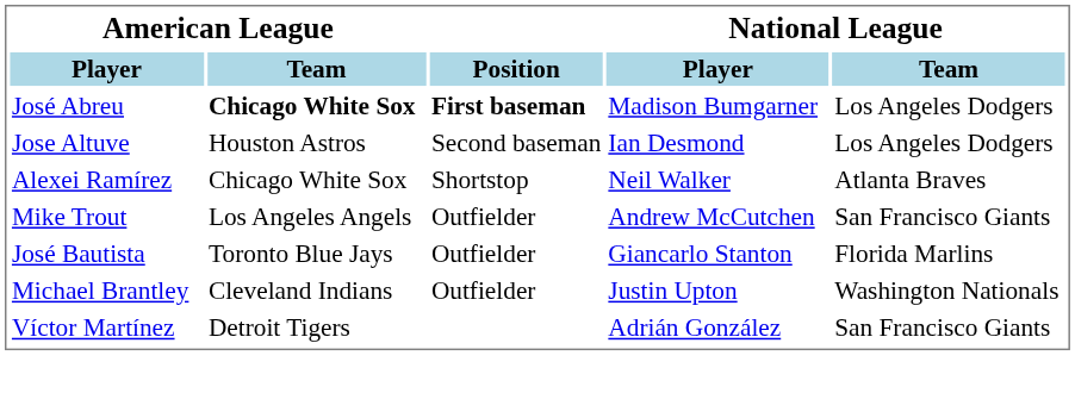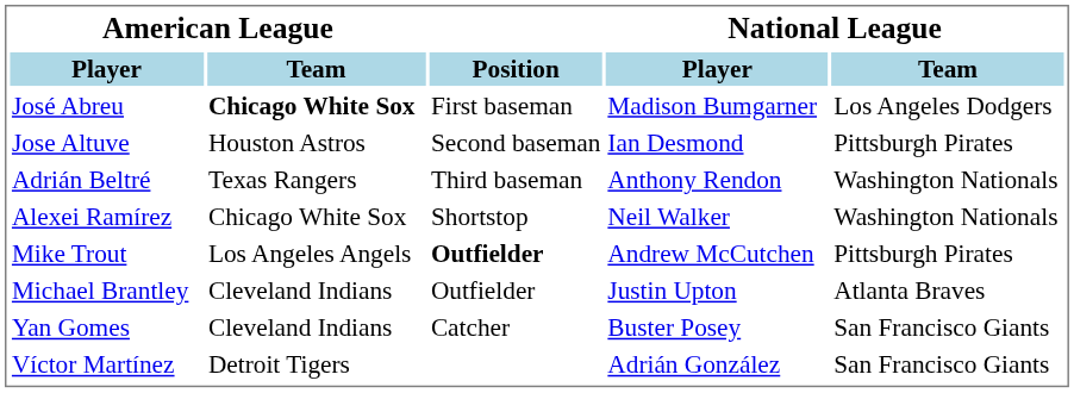 <table cellpadding="1"  style="width:auto; font-size:90%; border:1px solid gray;">
 <tr style="text-align:center; font-size:larger;">
 <th colspan=2>American League</th>
 <th></th>
 <th colspan=2>National League</th>
 </tr>
 <tr style="background:lightblue;">
 <th>Player</th>
 <th>Team</th>
 <th>Position</th>
 <th>Player</th>
 <th>Team</th>
 </tr>
 <tr>
 <td><a href='#'>José Abreu</a></td>
 <td><strong>Chicago White Sox</strong></td>
-<td><strong>First baseman</strong></td>
+<td>First baseman</td>
 <td><a href='#'>Madison Bumgarner</a></td>
 <td>Los Angeles Dodgers</td>
 </tr>
 <tr>
 <td><a href='#'>Jose Altuve</a></td>
 <td>Houston Astros</td>
 <td>Second baseman</td>
 <td><a href='#'>Ian Desmond</a></td>
-<td>Los Angeles Dodgers</td>
+<td>Pittsburgh Pirates</td>
+</tr>
+<tr>
+<td><a href='#'>Adrián Beltré</a></td>
+<td>Texas Rangers</td>
+<td>Third baseman</td>
+<td><a href='#'>Anthony Rendon</a></td>
+<td>Washington Nationals</td>
 </tr>
 <tr>
 <td><a href='#'>Alexei Ramírez</a></td>
 <td>Chicago White Sox</td>
 <td>Shortstop</td>
 <td><a href='#'>Neil Walker</a></td>
-<td>Atlanta Braves</td>
+<td>Washington Nationals</td>
 </tr>
 <tr>
 <td><a href='#'>Mike Trout</a></td>
 <td>Los Angeles Angels  </td>
-<td>Outfielder</td>
+<td><strong>Outfielder</strong></td>
 <td><a href='#'>Andrew McCutchen</a>  </td>
-<td>San Francisco Giants  </td>
-</tr>
-<tr>
-<td><a href='#'>José Bautista</a></td>
-<td>Toronto Blue Jays</td>
-<td>Outfielder</td>
-<td><a href='#'>Giancarlo Stanton</a></td>
-<td>Florida Marlins</td>
+<td>Pittsburgh Pirates</td>
 </tr>
 <tr>
 <td><a href='#'>Michael Brantley</a>  </td>
 <td>Cleveland Indians</td>
 <td>Outfielder</td>
 <td><a href='#'>Justin Upton</a></td>
-<td>Washington Nationals</td>
+<td>Atlanta Braves</td>
+</tr>
+<tr>
+<td><a href='#'>Yan Gomes</a></td>
+<td>Cleveland Indians</td>
+<td>Catcher</td>
+<td><a href='#'>Buster Posey</a></td>
+<td>San Francisco Giants</td>
 </tr>
 <tr>
 <td><a href='#'>Víctor Martínez</a></td>
 <td>Detroit Tigers</td>
 <td></td>
 <td><a href='#'>Adrián González</a></td>
 <td>San Francisco Giants  </td>
 </tr>
 </table>
